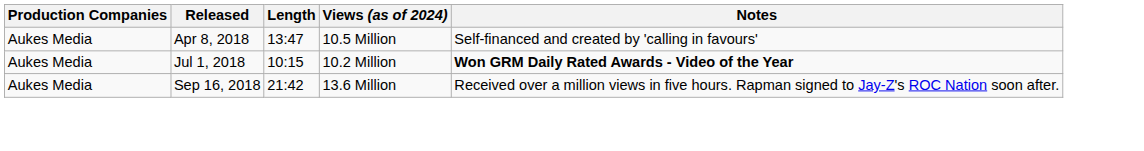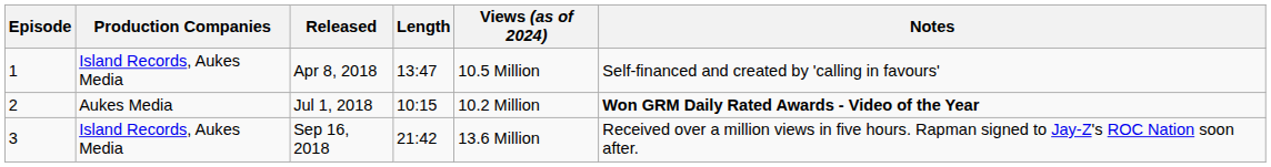 <table class="wikitable">
 <tr>
+<th>Episode</th>
 <th>Production Companies</th>
 <th>Released</th>
 <th>Length</th>
 <th>Views <em>(as of 2024)</em></th>
 <th>Notes</th>
 </tr>
 <tr>
-<td>Aukes Media</td>
+<td>1</td>
+<td><a href='#'>Island Records</a>, Aukes Media</td>
 <td>Apr 8, 2018</td>
 <td>13:47</td>
 <td>10.5 Million</td>
 <td>Self-financed and created by 'calling in favours'</td>
 </tr>
 <tr>
+<td>2</td>
 <td>Aukes Media</td>
 <td>Jul 1, 2018</td>
 <td>10:15</td>
 <td>10.2 Million</td>
 <td><strong>Won GRM Daily Rated Awards - Video of the Year</strong></td>
 </tr>
 <tr>
-<td>Aukes Media</td>
+<td>3</td>
+<td><a href='#'>Island Records</a>, Aukes Media</td>
 <td>Sep 16, 2018</td>
 <td>21:42</td>
 <td>13.6 Million</td>
 <td>Received over a million views in five hours. Rapman signed to <a href='#'>Jay-Z</a>'s <a href='#'>ROC Nation</a> soon after.</td>
 </tr>
 </table>
